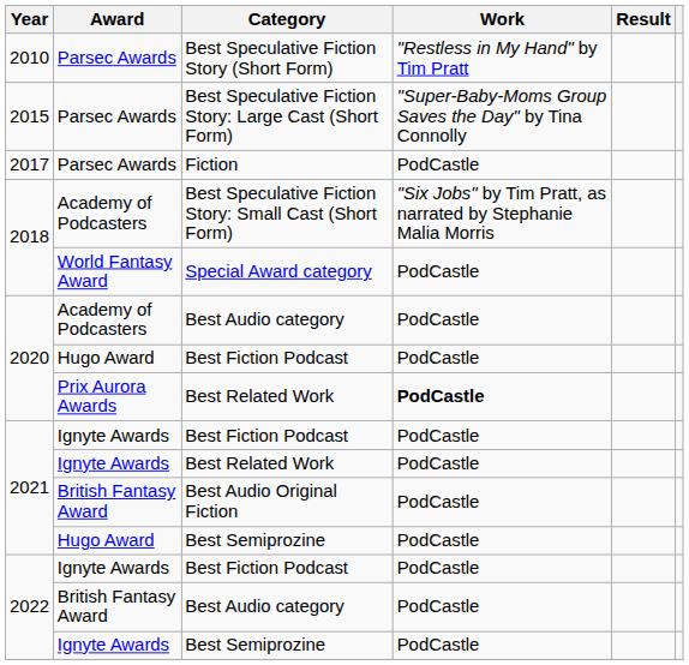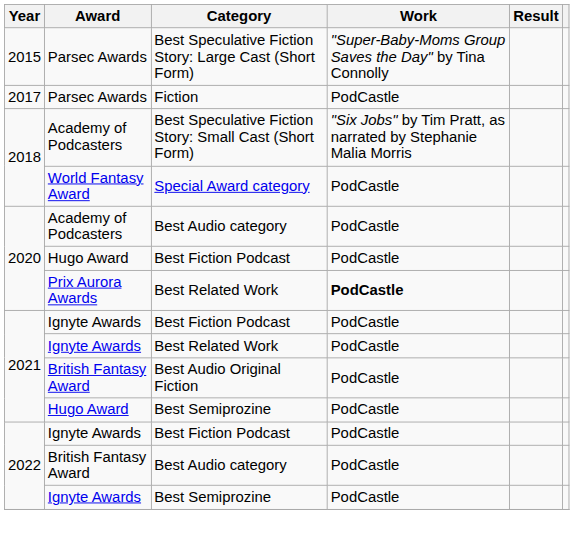 <table class="wikitable sortable">
 <tr>
 <th>Year</th>
 <th>Award</th>
 <th>Category</th>
 <th>Work</th>
 <th>Result</th>
 <th class="unsortable"></th>
-</tr>
-<tr>
-<td>2010</td>
-<td><a href='#'>Parsec Awards</a></td>
-<td>Best Speculative Fiction Story (Short Form)</td>
-<td><em>"Restless in My Hand"</em> by <a href='#'>Tim Pratt</a></td>
-<td></td>
-<td></td>
 </tr>
 <tr>
 <td>2015</td>
 <td>Parsec Awards</td>
 <td>Best Speculative Fiction Story: Large Cast (Short Form)</td>
 <td><em>"Super-Baby-Moms Group Saves the Day"</em> by Tina Connolly</td>
 <td></td>
 <td></td>
 </tr>
 <tr>
 <td>2017</td>
 <td>Parsec Awards</td>
 <td>Fiction</td>
 <td>PodCastle</td>
 <td></td>
 <td></td>
 </tr>
 <tr>
 <td rowspan="2">2018</td>
 <td>Academy of Podcasters</td>
 <td>Best Speculative Fiction Story: Small Cast (Short Form)</td>
 <td><em>"Six Jobs"</em> by Tim Pratt, as narrated by Stephanie Malia Morris</td>
 <td></td>
 <td></td>
 </tr>
 <tr>
 <td><a href='#'>World Fantasy Award</a></td>
 <td><a href='#'>Special Award category</a></td>
 <td>PodCastle</td>
 <td></td>
 <td></td>
 </tr>
 <tr>
 <td rowspan="3">2020</td>
 <td>Academy of Podcasters</td>
 <td>Best Audio category</td>
 <td>PodCastle</td>
 <td></td>
 <td></td>
 </tr>
 <tr>
 <td>Hugo Award</td>
 <td>Best Fiction Podcast</td>
 <td>PodCastle</td>
 <td></td>
 <td></td>
 </tr>
 <tr>
 <td><a href='#'>Prix Aurora Awards</a></td>
 <td>Best Related Work</td>
 <td><strong>PodCastle</strong></td>
 <td></td>
 <td></td>
 </tr>
 <tr>
 <td rowspan="4">2021</td>
 <td>Ignyte Awards</td>
 <td>Best Fiction Podcast</td>
 <td>PodCastle</td>
 <td></td>
 <td></td>
 </tr>
 <tr>
 <td><a href='#'>Ignyte Awards</a></td>
 <td>Best Related Work</td>
 <td>PodCastle</td>
 <td></td>
 <td></td>
 </tr>
 <tr>
 <td><a href='#'>British Fantasy Award</a></td>
 <td>Best Audio Original Fiction</td>
 <td>PodCastle</td>
 <td></td>
 <td></td>
 </tr>
 <tr>
 <td><a href='#'>Hugo Award</a></td>
 <td>Best Semiprozine</td>
 <td>PodCastle</td>
 <td></td>
 <td></td>
 </tr>
 <tr>
 <td rowspan="3">2022</td>
 <td>Ignyte Awards</td>
 <td>Best Fiction Podcast</td>
 <td>PodCastle</td>
 <td></td>
 <td></td>
 </tr>
 <tr>
 <td>British Fantasy Award</td>
 <td>Best Audio category</td>
 <td>PodCastle</td>
 <td></td>
 <td></td>
 </tr>
 <tr>
 <td><a href='#'>Ignyte Awards</a></td>
 <td>Best Semiprozine</td>
 <td>PodCastle</td>
 <td></td>
 <td></td>
 </tr>
 <tr>
 </tr>
 </table>
